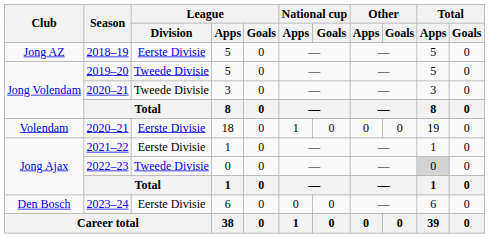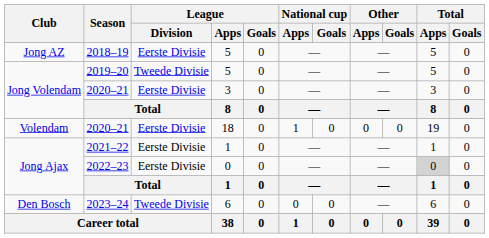 <table class="wikitable" style="text-align:center">
 <tr>
 <th rowspan="2">Club</th>
 <th rowspan="2">Season</th>
 <th colspan="3">League</th>
 <th colspan="2">National cup</th>
 <th colspan="2">Other</th>
 <th colspan="2">Total</th>
 </tr>
 <tr>
 <th>Division</th>
 <th>Apps</th>
 <th>Goals</th>
 <th>Apps</th>
 <th>Goals</th>
 <th>Apps</th>
 <th>Goals</th>
 <th>Apps</th>
 <th>Goals</th>
 </tr>
 <tr>
 <td><a href='#'>Jong AZ</a></td>
 <td><a href='#'>2018–19</a></td>
 <td><a href='#'>Eerste Divisie</a></td>
 <td>5</td>
 <td>0</td>
 <td colspan="2">—</td>
 <td colspan="2">—</td>
 <td>5</td>
 <td>0</td>
 </tr>
 <tr>
 <td rowspan="3"><a href='#'>Jong Volendam</a></td>
 <td><a href='#'>2019–20</a></td>
 <td><a href='#'>Tweede Divisie</a></td>
 <td>5</td>
 <td>0</td>
 <td colspan="2">—</td>
 <td colspan="2">—</td>
 <td>5</td>
 <td>0</td>
 </tr>
 <tr>
 <td><a href='#'>2020–21</a></td>
-<td>Tweede Divisie</td>
+<td><a href='#'>Eerste Divisie</a></td>
 <td>3</td>
 <td>0</td>
 <td colspan="2">—</td>
 <td colspan="2">—</td>
 <td>3</td>
 <td>0</td>
 </tr>
 <tr>
 <th colspan="2">Total</th>
 <th>8</th>
 <th>0</th>
 <th colspan="2">—</th>
 <th colspan="2">—</th>
 <th>8</th>
 <th>0</th>
 </tr>
 <tr>
 <td><a href='#'>Volendam</a></td>
 <td><a href='#'>2020–21</a></td>
 <td><a href='#'>Eerste Divisie</a></td>
 <td>18</td>
 <td>0</td>
 <td>1</td>
 <td>0</td>
 <td>0</td>
 <td>0</td>
 <td>19</td>
 <td>0</td>
 </tr>
 <tr>
 <td rowspan="3"><a href='#'>Jong Ajax</a></td>
 <td><a href='#'>2021–22</a></td>
 <td>Eerste Divisie</td>
 <td>1</td>
 <td>0</td>
 <td colspan="2">—</td>
 <td colspan="2">—</td>
 <td>1</td>
 <td>0</td>
 </tr>
 <tr>
 <td><a href='#'>2022–23</a></td>
-<td><a href='#'>Tweede Divisie</a></td>
+<td>Eerste Divisie</td>
 <td>0</td>
 <td>0</td>
 <td colspan="2">—</td>
 <td colspan="2">—</td>
 <td style="background: lightgrey;">0</td>
 <td>0</td>
 </tr>
 <tr>
 <th colspan="2">Total</th>
 <th>1</th>
 <th>0</th>
 <th colspan="2">—</th>
 <th colspan="2">—</th>
 <th>1</th>
 <th>0</th>
 </tr>
 <tr>
 <td><a href='#'>Den Bosch</a></td>
 <td><a href='#'>2023–24</a></td>
-<td>Eerste Divisie</td>
+<td><a href='#'>Tweede Divisie</a></td>
 <td>6</td>
 <td>0</td>
 <td>0</td>
 <td>0</td>
 <td colspan="2">—</td>
 <td>6</td>
 <td>0</td>
 </tr>
 <tr>
 <th colspan="3">Career total</th>
 <th>38</th>
 <th>0</th>
 <th>1</th>
 <th>0</th>
 <th>0</th>
 <th>0</th>
 <th>39</th>
 <th>0</th>
 </tr>
 </table>
